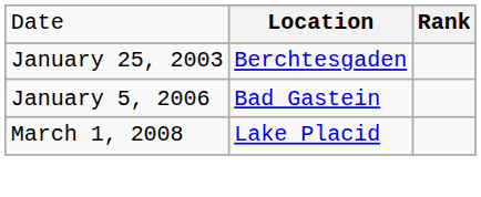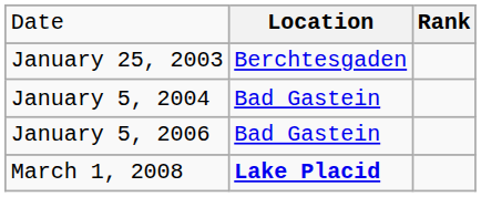 <table class="wikitable sortable" style="font-size:90%" style="text-align:center">
 <tr>
 <td>Date</td>
 <th>Location</th>
 <th>Rank</th>
 </tr>
 <tr>
 <td>January 25, 2003</td>
 <td><a href='#'>Berchtesgaden</a></td>
 <td></td>
 </tr>
 <tr>
+<td>January 5, 2004</td>
+<td><a href='#'>Bad Gastein</a></td>
+<td></td>
+</tr>
+<tr>
 <td>January 5, 2006</td>
 <td><a href='#'>Bad Gastein</a></td>
 <td></td>
 </tr>
 <tr>
 <td>March 1, 2008</td>
-<td><a href='#'>Lake Placid</a></td>
+<td><strong><a href='#'>Lake Placid</a></strong></td>
 <td></td>
 </tr>
 </table>
